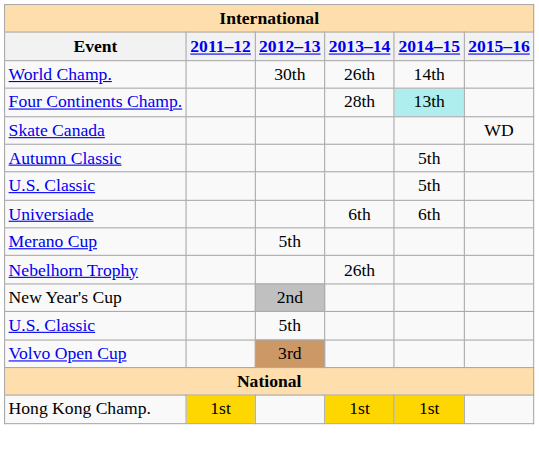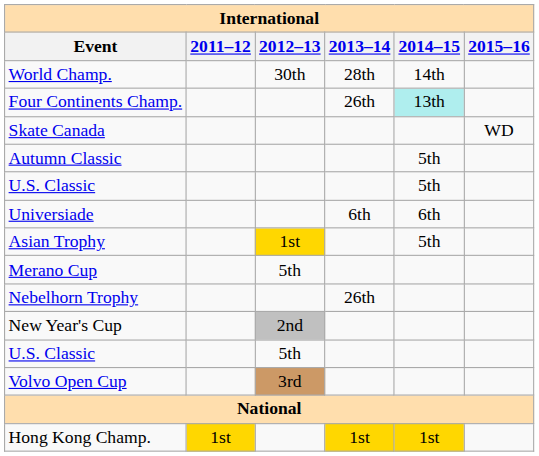 <table class="wikitable" style="text-align:center">
 <tr>
 <th style="background-color: #ffdead; " colspan=6 align=center>International</th>
 </tr>
 <tr>
 <th>Event</th>
 <th><a href='#'>2011–12</a></th>
 <th><a href='#'>2012–13</a></th>
 <th><a href='#'>2013–14</a></th>
 <th><a href='#'>2014–15</a></th>
 <th><a href='#'>2015–16</a></th>
 </tr>
 <tr>
 <td align=left><a href='#'>World Champ.</a></td>
 <td></td>
 <td>30th</td>
-<td>26th</td>
+<td>28th</td>
 <td>14th</td>
 <td></td>
 </tr>
 <tr>
 <td align=left><a href='#'>Four Continents Champ.</a></td>
 <td></td>
 <td></td>
-<td>28th</td>
+<td>26th</td>
 <td style="background: paleturquoise;">13th</td>
 <td></td>
 </tr>
 <tr>
 <td align=left> <a href='#'>Skate Canada</a></td>
 <td></td>
 <td></td>
 <td></td>
 <td></td>
 <td>WD</td>
 </tr>
 <tr>
 <td align=left> <a href='#'>Autumn Classic</a></td>
 <td></td>
 <td></td>
 <td></td>
 <td>5th</td>
 <td></td>
 </tr>
 <tr>
 <td align=left> <a href='#'>U.S. Classic</a></td>
 <td></td>
 <td></td>
 <td></td>
 <td>5th</td>
 <td></td>
 </tr>
 <tr>
 <td align=left><a href='#'>Universiade</a></td>
 <td></td>
 <td></td>
 <td>6th</td>
 <td>6th</td>
+<td></td>
+</tr>
+<tr>
+<td align=left><a href='#'>Asian Trophy</a></td>
+<td></td>
+<td bgcolor=gold>1st</td>
+<td></td>
+<td>5th</td>
 <td></td>
 </tr>
 <tr>
 <td align=left><a href='#'>Merano Cup</a></td>
 <td></td>
 <td>5th</td>
 <td></td>
 <td></td>
 <td></td>
 </tr>
 <tr>
 <td align=left><a href='#'>Nebelhorn Trophy</a></td>
 <td></td>
 <td></td>
 <td>26th</td>
 <td></td>
 <td></td>
 </tr>
 <tr>
 <td align=left>New Year's Cup</td>
 <td></td>
 <td bgcolor=silver>2nd</td>
 <td></td>
 <td></td>
 <td></td>
 </tr>
 <tr>
 <td align=left><a href='#'>U.S. Classic</a></td>
 <td></td>
 <td>5th</td>
 <td></td>
 <td></td>
 <td></td>
 </tr>
 <tr>
 <td align=left><a href='#'>Volvo Open Cup</a></td>
 <td></td>
 <td bgcolor=cc9966>3rd</td>
 <td></td>
 <td></td>
 <td></td>
 </tr>
 <tr>
 <th style="background-color: #ffdead; " colspan=6 align=center>National</th>
 </tr>
 <tr>
 <td align=left>Hong Kong Champ.</td>
 <td bgcolor=gold>1st</td>
 <td></td>
 <td bgcolor=gold>1st</td>
 <td bgcolor=gold>1st</td>
 <td></td>
 </tr>
 </table>
